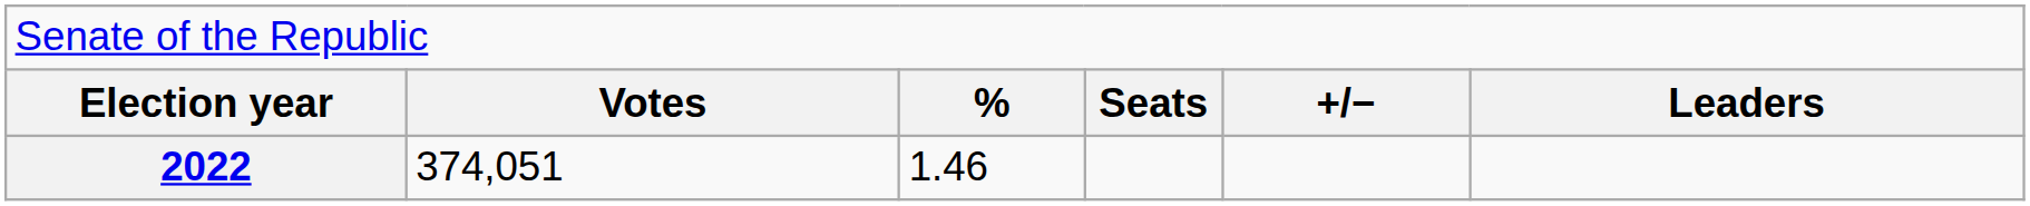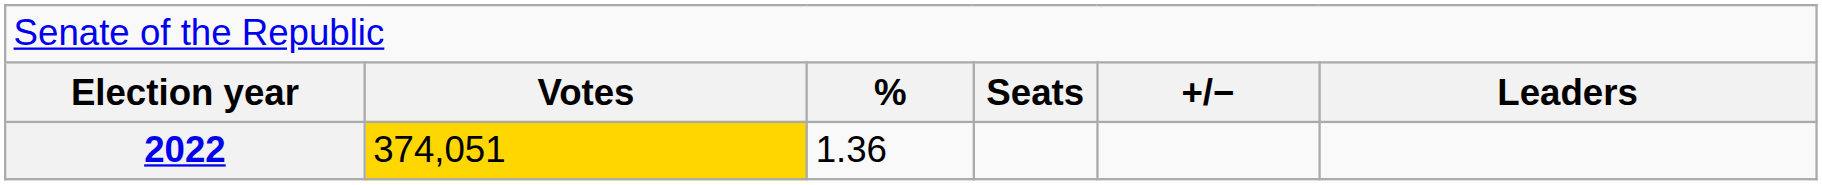 <table class=wikitable style="width:50%; border:1px #AAAAFF solid">
 <tr>
 <td colspan=6><a href='#'>Senate of the Republic</a></td>
 </tr>
 <tr>
 <th width=13%>Election year</th>
 <th width=16%>Votes</th>
 <th width=6%>%</th>
 <th width=1%>Seats</th>
 <th width=8%>+/−</th>
 <th width=18%>Leaders</th>
 </tr>
 <tr>
 <th><a href='#'>2022</a></th>
-<td>374,051</td>
-<td>1.46</td>
+<td style="background: gold;">374,051</td>
+<td>1.36</td>
 <td></td>
 <td></td>
 <td></td>
 </tr>
 </table>
